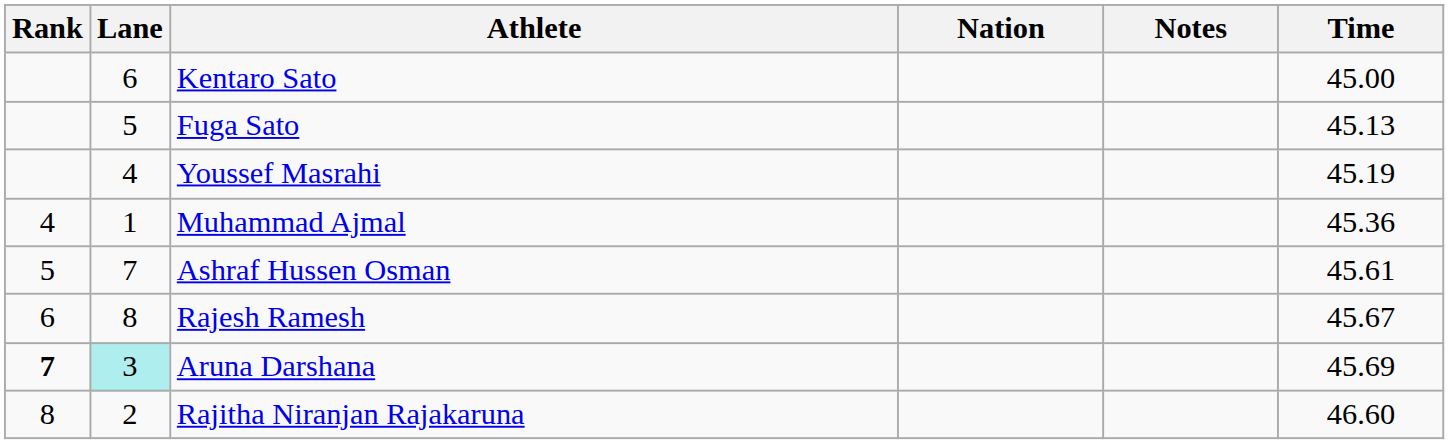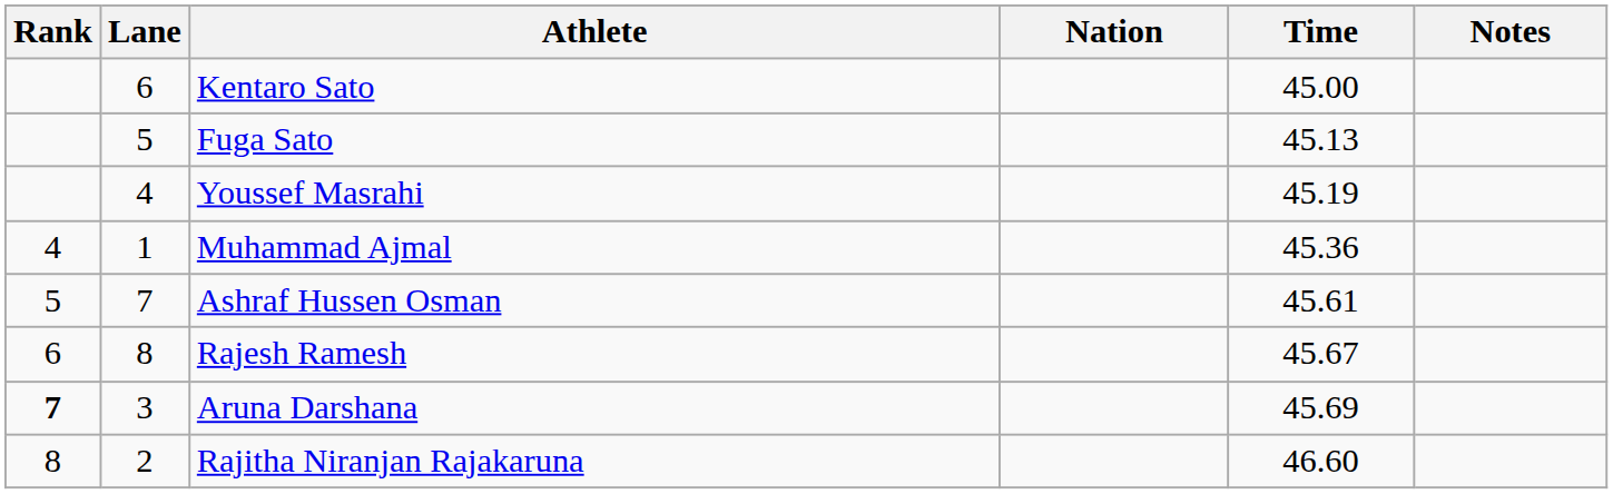 <table class="wikitable sortable" style="text-align:center;width: 60%;">
 <tr>
 <th scope="col" style="width: 10px;">Rank</th>
 <th scope="col" style="width: 10px;">Lane</th>
 <th scope="col">Athlete</th>
 <th scope="col">Nation</th>
+<th scope="col">Time</th>
 <th scope="col">Notes</th>
-<th scope="col">Time</th>
 </tr>
 <tr>
 <td></td>
 <td>6</td>
 <td align=left><a href='#'>Kentaro Sato</a></td>
 <td align=left></td>
+<td>45.00</td>
 <td></td>
-<td>45.00</td>
 </tr>
 <tr>
 <td></td>
 <td>5</td>
 <td align=left><a href='#'>Fuga Sato</a></td>
 <td align=left></td>
+<td>45.13</td>
 <td></td>
-<td>45.13</td>
 </tr>
 <tr>
 <td></td>
 <td>4</td>
 <td align=left><a href='#'>Youssef Masrahi</a></td>
 <td align=left></td>
+<td>45.19</td>
 <td></td>
-<td>45.19</td>
 </tr>
 <tr>
 <td>4</td>
 <td>1</td>
 <td align=left><a href='#'>Muhammad Ajmal</a></td>
 <td align=left></td>
+<td>45.36</td>
 <td></td>
-<td>45.36</td>
 </tr>
 <tr>
 <td>5</td>
 <td>7</td>
 <td align=left><a href='#'>Ashraf Hussen Osman</a></td>
 <td align=left></td>
+<td>45.61</td>
 <td></td>
-<td>45.61</td>
 </tr>
 <tr>
 <td>6</td>
 <td>8</td>
 <td align=left><a href='#'>Rajesh Ramesh</a></td>
 <td align=left></td>
+<td>45.67</td>
 <td></td>
-<td>45.67</td>
 </tr>
 <tr>
 <td><strong>7</strong></td>
-<td style="background: paleturquoise;">3</td>
+<td>3</td>
 <td align=left><a href='#'>Aruna Darshana</a></td>
 <td align=left></td>
+<td>45.69</td>
 <td></td>
-<td>45.69</td>
 </tr>
 <tr>
 <td>8</td>
 <td>2</td>
 <td align=left><a href='#'>Rajitha Niranjan Rajakaruna</a></td>
 <td align=left></td>
+<td>46.60</td>
 <td></td>
-<td>46.60</td>
 </tr>
 </table>
